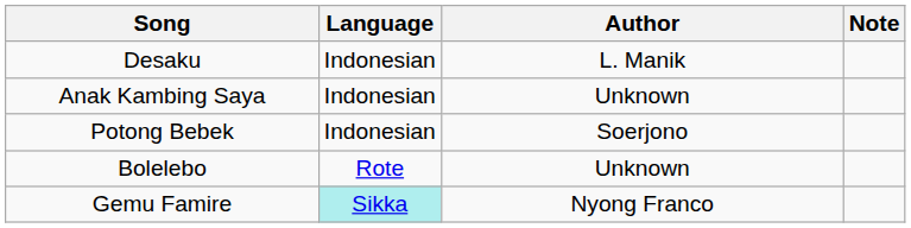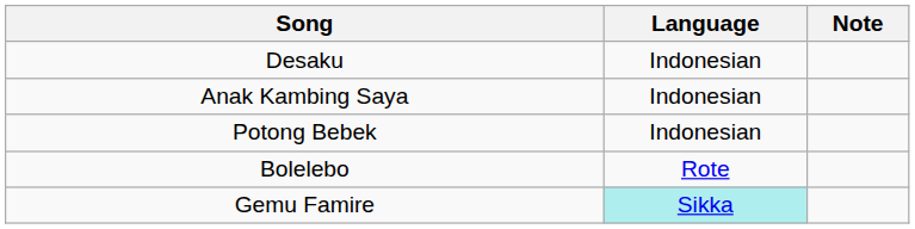 <table class="wikitable" style="width:50%;text-align:center">
 <tr>
 <th style="width:35%">Song</th>
 <th style="width:10%">Language</th>
-<th style="width:45%">Author</th>
 <th style="width:5%">Note</th>
 </tr>
 <tr>
 <td>Desaku</td>
 <td>Indonesian</td>
-<td>L. Manik</td>
 <td></td>
 </tr>
 <tr>
 <td>Anak Kambing Saya</td>
 <td>Indonesian</td>
-<td>Unknown</td>
 <td></td>
 </tr>
 <tr>
 <td>Potong Bebek</td>
 <td>Indonesian</td>
-<td>Soerjono</td>
 <td></td>
 </tr>
 <tr>
 <td>Bolelebo</td>
 <td><a href='#'>Rote</a></td>
-<td>Unknown</td>
 <td></td>
 </tr>
 <tr>
 <td>Gemu Famire</td>
 <td style="background: paleturquoise;"><a href='#'>Sikka</a></td>
-<td>Nyong Franco</td>
 <td></td>
 </tr>
 </table>
